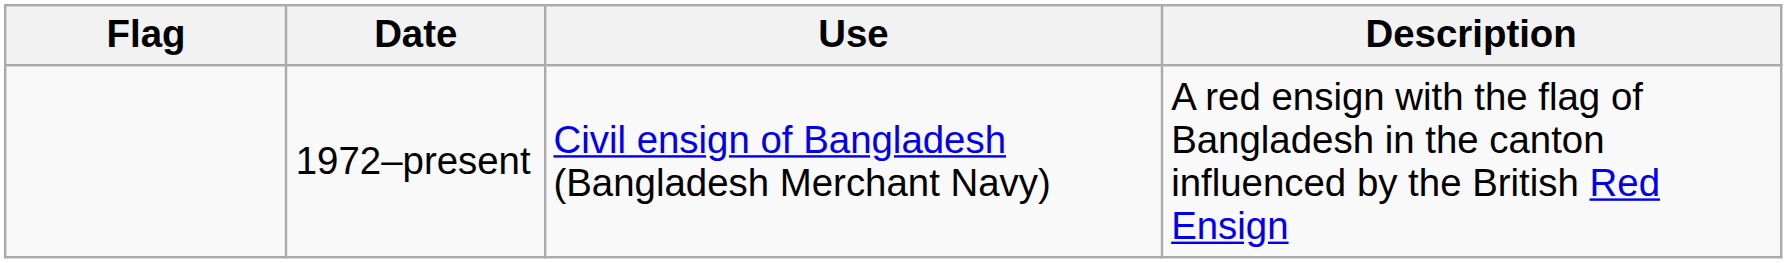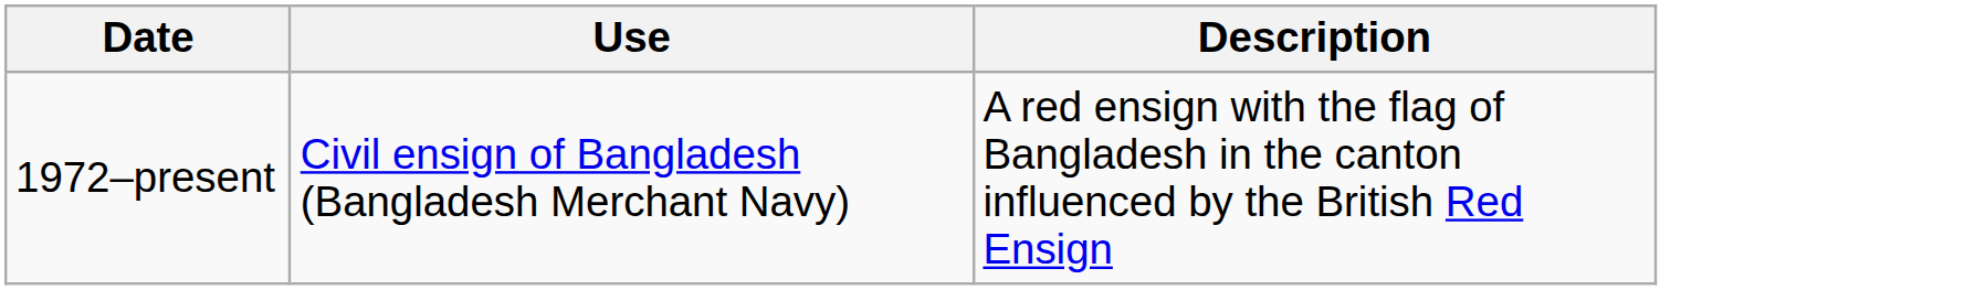 <table class="wikitable">
 <tr style="background:#efefef;">
-<th style="width:110px;">Flag</th>
 <th style="width:100px;">Date</th>
 <th style="width:250px;">Use</th>
 <th style="width:250px;">Description</th>
 </tr>
 <tr>
-<td></td>
 <td>1972–present</td>
 <td><a href='#'>Civil ensign of Bangladesh</a> (Bangladesh Merchant Navy)</td>
 <td>A red ensign with the flag of Bangladesh in the canton influenced by the British <a href='#'>Red Ensign</a></td>
 </tr>
 </table>
